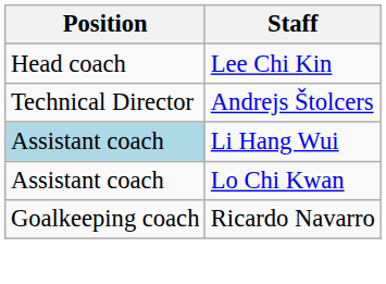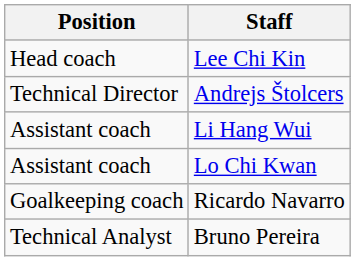 <table class="wikitable">
 <tr>
 <th>Position</th>
 <th>Staff</th>
 </tr>
 <tr>
 <td>Head coach</td>
 <td> <a href='#'>Lee Chi Kin</a></td>
 </tr>
 <tr>
 <td>Technical Director</td>
 <td> <a href='#'>Andrejs Štolcers</a></td>
 </tr>
 <tr>
-<td style="background: lightblue;">Assistant coach</td>
+<td>Assistant coach</td>
 <td> <a href='#'>Li Hang Wui</a></td>
 </tr>
 <tr>
 <td>Assistant coach</td>
 <td> <a href='#'>Lo Chi Kwan</a></td>
 </tr>
 <tr>
 <td>Goalkeeping coach</td>
 <td> Ricardo Navarro</td>
 </tr>
+<tr>
+<td>Technical Analyst</td>
+<td> Bruno Pereira</td>
+</tr>
 </table>
